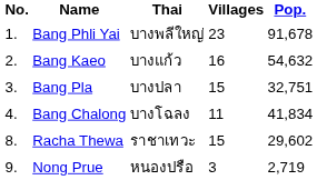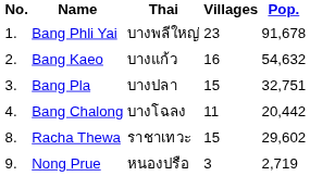 <table>
 <tr>
 <th>No.</th>
 <th>Name</th>
 <th>Thai</th>
 <th>Villages</th>
 <th><a href='#'>Pop.</a></th>
 </tr>
 <tr>
 <td>1.</td>
 <td><a href='#'>Bang Phli Yai</a></td>
 <td>บางพลีใหญ่</td>
 <td>23</td>
 <td>91,678</td>
 </tr>
 <tr>
 <td>2.</td>
 <td><a href='#'>Bang Kaeo</a></td>
 <td>บางแก้ว</td>
 <td>16</td>
 <td>54,632</td>
 </tr>
 <tr>
 <td>3.</td>
 <td><a href='#'>Bang Pla</a></td>
 <td>บางปลา</td>
 <td>15</td>
 <td>32,751</td>
 </tr>
 <tr>
 <td>4.</td>
 <td><a href='#'>Bang Chalong</a></td>
 <td>บางโฉลง</td>
 <td>11</td>
-<td>41,834</td>
+<td>20,442</td>
 </tr>
 <tr>
 <td>8.</td>
 <td><a href='#'>Racha Thewa</a></td>
 <td>ราชาเทวะ</td>
 <td>15</td>
 <td>29,602</td>
 </tr>
 <tr>
 <td>9.</td>
 <td><a href='#'>Nong Prue</a></td>
 <td>หนองปรือ</td>
 <td>3</td>
 <td>2,719</td>
 </tr>
 </table>
